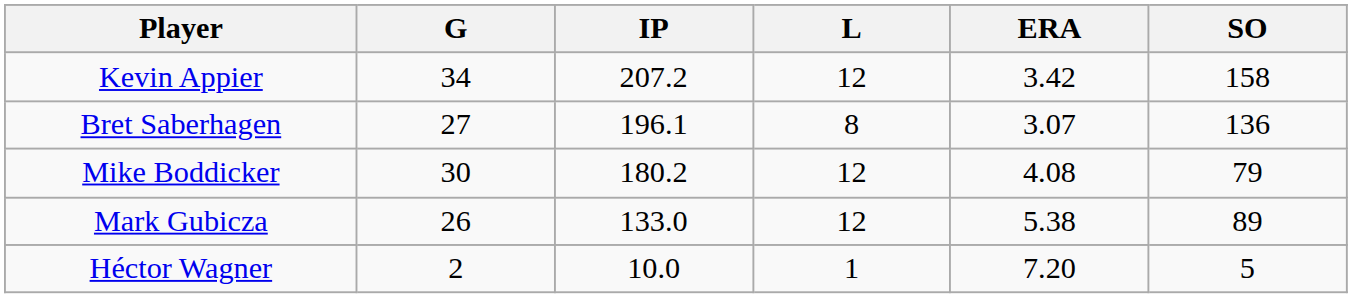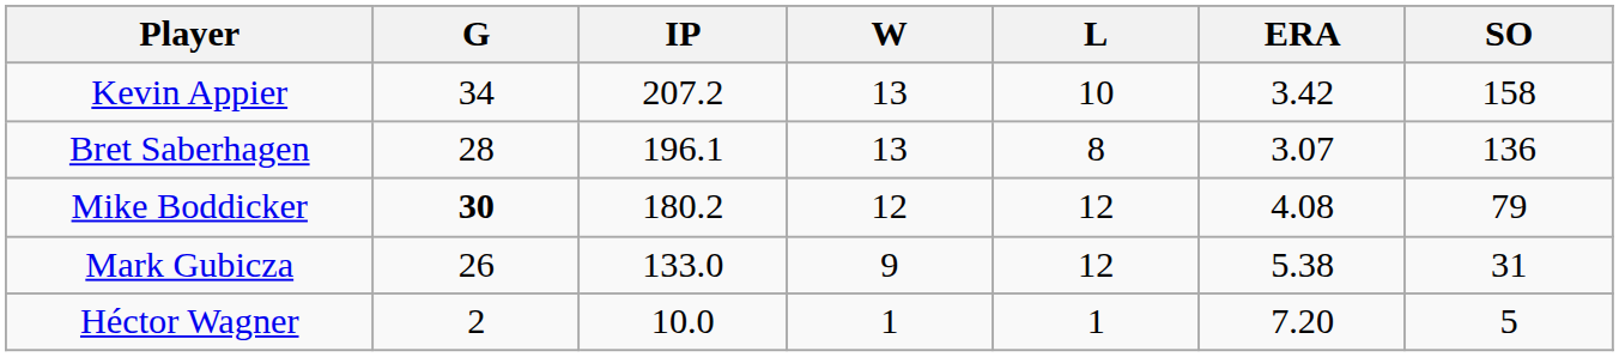 <table class="wikitable sortable">
 <tr>
 <th bgcolor="#DDDDFF" width="16%">Player</th>
 <th bgcolor="#DDDDFF" width="9%">G</th>
 <th bgcolor="#DDDDFF" width="9%">IP</th>
+<th bgcolor="#DDDDFF" width="9%">W</th>
 <th bgcolor="#DDDDFF" width="9%">L</th>
 <th bgcolor="#DDDDFF" width="9%">ERA</th>
 <th bgcolor="#DDDDFF" width="9%">SO</th>
 </tr>
 <tr align="center">
 <td><a href='#'>Kevin Appier</a></td>
 <td>34</td>
 <td>207.2</td>
-<td>12</td>
+<td>13</td>
+<td>10</td>
 <td>3.42</td>
 <td>158</td>
 </tr>
 <tr align="center">
 <td><a href='#'>Bret Saberhagen</a></td>
-<td>27</td>
+<td>28</td>
 <td>196.1</td>
+<td>13</td>
 <td>8</td>
 <td>3.07</td>
 <td>136</td>
 </tr>
 <tr align="center">
 <td><a href='#'>Mike Boddicker</a></td>
-<td>30</td>
+<td><strong>30</strong></td>
 <td>180.2</td>
+<td>12</td>
 <td>12</td>
 <td>4.08</td>
 <td>79</td>
 </tr>
 <tr align="center">
 <td><a href='#'>Mark Gubicza</a></td>
 <td>26</td>
 <td>133.0</td>
+<td>9</td>
 <td>12</td>
 <td>5.38</td>
-<td>89</td>
+<td>31</td>
 </tr>
 <tr align="center">
 <td><a href='#'>Héctor Wagner</a></td>
 <td>2</td>
 <td>10.0</td>
 <td>1</td>
+<td>1</td>
 <td>7.20</td>
 <td>5</td>
 </tr>
 </table>
